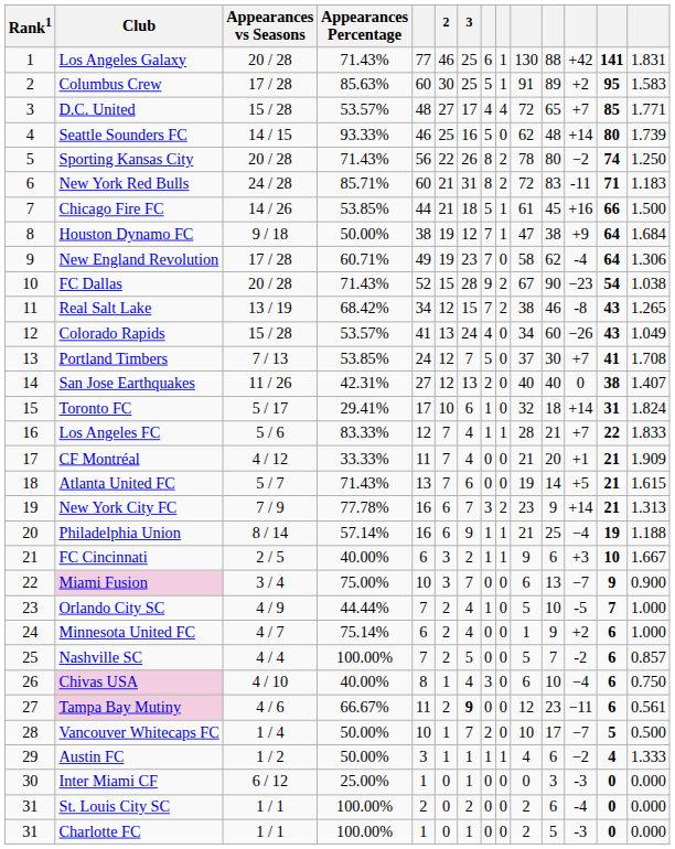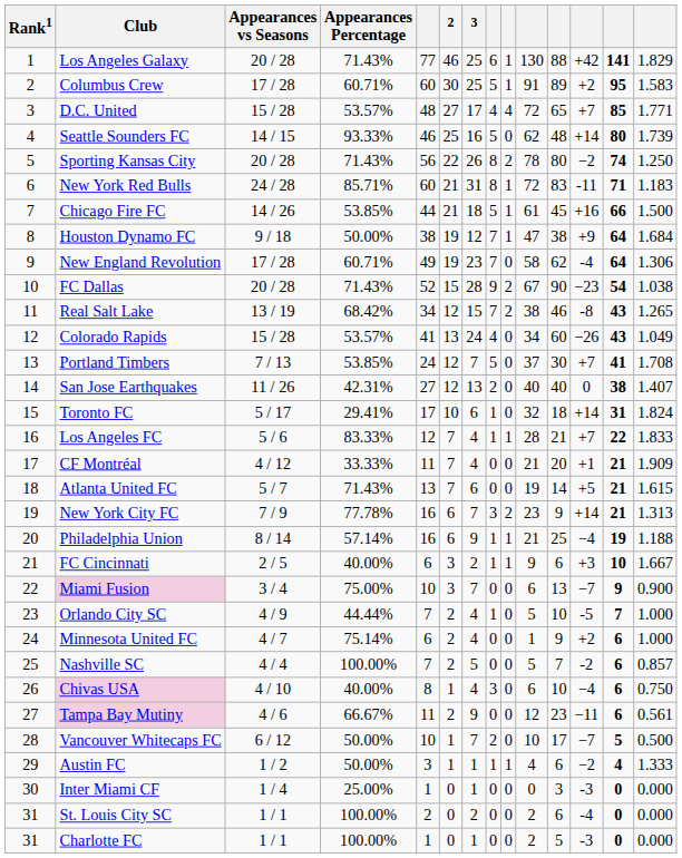 <table class="wikitable sortable" style="text-align:center">
 <tr>
 <th>Rank<sup>1</sup></th>
 <th>Club</th>
 <th>Appearances<br>vs Seasons</th>
 <th>Appearances<br>Percentage</th>
 <th></th>
 <th><sup>2</sup></th>
 <th><sup>3</sup></th>
 <th></th>
 <th></th>
 <th></th>
 <th></th>
 <th></th>
 <th></th>
 <th></th>
 </tr>
 <tr>
 <td>1</td>
 <td align="left"><a href='#'>Los Angeles Galaxy</a></td>
 <td>20 / 28</td>
 <td>71.43%</td>
 <td>77</td>
 <td>46</td>
 <td>25</td>
 <td>6</td>
 <td>1</td>
 <td>130</td>
 <td>88</td>
 <td>+42</td>
 <td><strong>141</strong></td>
-<td>1.831</td>
+<td>1.829</td>
 </tr>
 <tr>
 <td>2</td>
 <td align="left"><a href='#'>Columbus Crew</a></td>
 <td>17 / 28</td>
-<td>85.63%</td>
+<td>60.71%</td>
 <td>60</td>
 <td>30</td>
 <td>25</td>
 <td>5</td>
 <td>1</td>
 <td>91</td>
 <td>89</td>
 <td>+2</td>
 <td><strong>95</strong></td>
 <td>1.583</td>
 </tr>
 <tr>
 <td>3</td>
 <td align="left"><a href='#'>D.C. United</a></td>
 <td>15 / 28</td>
 <td>53.57%</td>
 <td>48</td>
 <td>27</td>
 <td>17</td>
 <td>4</td>
 <td>4</td>
 <td>72</td>
 <td>65</td>
 <td>+7</td>
 <td><strong>85</strong></td>
 <td>1.771</td>
 </tr>
 <tr>
 <td>4</td>
 <td align="left"><a href='#'>Seattle Sounders FC</a></td>
 <td>14 / 15</td>
 <td>93.33%</td>
 <td>46</td>
 <td>25</td>
 <td>16</td>
 <td>5</td>
 <td>0</td>
 <td>62</td>
 <td>48</td>
 <td>+14</td>
 <td><strong>80</strong></td>
 <td>1.739</td>
 </tr>
 <tr>
 <td>5</td>
 <td align="left"><a href='#'>Sporting Kansas City</a></td>
 <td>20 / 28</td>
 <td>71.43%</td>
 <td>56</td>
 <td>22</td>
 <td>26</td>
 <td>8</td>
 <td>2</td>
 <td>78</td>
 <td>80</td>
 <td>−2</td>
 <td><strong>74</strong></td>
 <td>1.250</td>
 </tr>
 <tr>
 <td>6</td>
 <td align="left"><a href='#'>New York Red Bulls</a></td>
 <td>24 / 28</td>
 <td>85.71%</td>
 <td>60</td>
 <td>21</td>
 <td>31</td>
 <td>8</td>
-<td>2</td>
+<td>1</td>
 <td>72</td>
 <td>83</td>
 <td>-11</td>
 <td><strong>71</strong></td>
 <td>1.183</td>
 </tr>
 <tr>
 <td>7</td>
 <td align="left"><a href='#'>Chicago Fire FC</a></td>
 <td>14 / 26</td>
 <td>53.85%</td>
 <td>44</td>
 <td>21</td>
 <td>18</td>
 <td>5</td>
 <td>1</td>
 <td>61</td>
 <td>45</td>
 <td>+16</td>
 <td><strong>66</strong></td>
 <td>1.500</td>
 </tr>
 <tr>
 <td>8</td>
 <td align="left"><a href='#'>Houston Dynamo FC</a></td>
 <td>9 / 18</td>
 <td>50.00%</td>
 <td>38</td>
 <td>19</td>
 <td>12</td>
 <td>7</td>
 <td>1</td>
 <td>47</td>
 <td>38</td>
 <td>+9</td>
 <td><strong>64</strong></td>
 <td>1.684</td>
 </tr>
 <tr>
 <td>9</td>
 <td align="left"><a href='#'>New England Revolution</a></td>
 <td>17 / 28</td>
 <td>60.71%</td>
 <td>49</td>
 <td>19</td>
 <td>23</td>
 <td>7</td>
 <td>0</td>
 <td>58</td>
 <td>62</td>
 <td>-4</td>
 <td><strong>64</strong></td>
 <td>1.306</td>
 </tr>
 <tr>
 <td>10</td>
 <td align="left"><a href='#'>FC Dallas</a></td>
 <td>20 / 28</td>
 <td>71.43%</td>
 <td>52</td>
 <td>15</td>
 <td>28</td>
 <td>9</td>
 <td>2</td>
 <td>67</td>
 <td>90</td>
 <td>−23</td>
 <td><strong>54</strong></td>
 <td>1.038</td>
 </tr>
 <tr>
 <td>11</td>
 <td align="left"><a href='#'>Real Salt Lake</a></td>
 <td>13 / 19</td>
 <td>68.42%</td>
 <td>34</td>
 <td>12</td>
 <td>15</td>
 <td>7</td>
 <td>2</td>
 <td>38</td>
 <td>46</td>
 <td>-8</td>
 <td><strong>43</strong></td>
 <td>1.265</td>
 </tr>
 <tr>
 <td>12</td>
 <td align="left"><a href='#'>Colorado Rapids</a></td>
 <td>15 / 28</td>
 <td>53.57%</td>
 <td>41</td>
 <td>13</td>
 <td>24</td>
 <td>4</td>
 <td>0</td>
 <td>34</td>
 <td>60</td>
 <td>−26</td>
 <td><strong>43</strong></td>
 <td>1.049</td>
 </tr>
 <tr>
 <td>13</td>
 <td align="left"><a href='#'>Portland Timbers</a></td>
 <td>7 / 13</td>
 <td>53.85%</td>
 <td>24</td>
 <td>12</td>
 <td>7</td>
 <td>5</td>
 <td>0</td>
 <td>37</td>
 <td>30</td>
 <td>+7</td>
 <td><strong>41</strong></td>
 <td>1.708</td>
 </tr>
 <tr>
 <td>14</td>
 <td align="left"><a href='#'>San Jose Earthquakes</a></td>
 <td>11 / 26</td>
 <td>42.31%</td>
 <td>27</td>
 <td>12</td>
 <td>13</td>
 <td>2</td>
 <td>0</td>
 <td>40</td>
 <td>40</td>
 <td>0</td>
 <td><strong>38</strong></td>
 <td>1.407</td>
 </tr>
 <tr>
 <td>15</td>
 <td align="left"><a href='#'>Toronto FC</a></td>
 <td>5 / 17</td>
 <td>29.41%</td>
 <td>17</td>
 <td>10</td>
 <td>6</td>
 <td>1</td>
 <td>0</td>
 <td>32</td>
 <td>18</td>
 <td>+14</td>
 <td><strong>31</strong></td>
 <td>1.824</td>
 </tr>
 <tr>
 <td>16</td>
 <td align="left"><a href='#'>Los Angeles FC</a></td>
 <td>5 / 6</td>
 <td>83.33%</td>
 <td>12</td>
 <td>7</td>
 <td>4</td>
 <td>1</td>
 <td>1</td>
 <td>28</td>
 <td>21</td>
 <td>+7</td>
 <td><strong>22</strong></td>
 <td>1.833</td>
 </tr>
 <tr>
 <td>17</td>
 <td align="left"><a href='#'>CF Montréal</a></td>
 <td>4 / 12</td>
 <td>33.33%</td>
 <td>11</td>
 <td>7</td>
 <td>4</td>
 <td>0</td>
 <td>0</td>
 <td>21</td>
 <td>20</td>
 <td>+1</td>
 <td><strong>21</strong></td>
 <td>1.909</td>
 </tr>
 <tr>
 <td>18</td>
 <td align="left"><a href='#'>Atlanta United FC</a></td>
 <td>5 / 7</td>
 <td>71.43%</td>
 <td>13</td>
 <td>7</td>
 <td>6</td>
 <td>0</td>
 <td>0</td>
 <td>19</td>
 <td>14</td>
 <td>+5</td>
 <td><strong>21</strong></td>
 <td>1.615</td>
 </tr>
 <tr>
 <td>19</td>
 <td align="left"><a href='#'>New York City FC</a></td>
 <td>7 / 9</td>
 <td>77.78%</td>
 <td>16</td>
 <td>6</td>
 <td>7</td>
 <td>3</td>
 <td>2</td>
 <td>23</td>
 <td>9</td>
 <td>+14</td>
 <td><strong>21</strong></td>
 <td>1.313</td>
 </tr>
 <tr>
 <td>20</td>
 <td align="left"><a href='#'>Philadelphia Union</a></td>
 <td>8 / 14</td>
 <td>57.14%</td>
 <td>16</td>
 <td>6</td>
 <td>9</td>
 <td>1</td>
 <td>1</td>
 <td>21</td>
 <td>25</td>
 <td>−4</td>
 <td><strong>19</strong></td>
 <td>1.188</td>
 </tr>
 <tr>
 <td>21</td>
 <td align="left"><a href='#'>FC Cincinnati</a></td>
 <td>2 / 5</td>
 <td>40.00%</td>
 <td>6</td>
 <td>3</td>
 <td>2</td>
 <td>1</td>
 <td>1</td>
 <td>9</td>
 <td>6</td>
 <td>+3</td>
 <td><strong>10</strong></td>
 <td>1.667</td>
 </tr>
 <tr>
 <td>22</td>
 <td style="background: #F2CEE0" align="left"><a href='#'>Miami Fusion</a></td>
 <td>3 / 4</td>
 <td>75.00%</td>
 <td>10</td>
 <td>3</td>
 <td>7</td>
 <td>0</td>
 <td>0</td>
 <td>6</td>
 <td>13</td>
 <td>−7</td>
 <td><strong>9</strong></td>
 <td>0.900</td>
 </tr>
 <tr>
 <td>23</td>
 <td align="left"><a href='#'>Orlando City SC</a></td>
 <td>4 / 9</td>
 <td>44.44%</td>
 <td>7</td>
 <td>2</td>
 <td>4</td>
 <td>1</td>
 <td>0</td>
 <td>5</td>
 <td>10</td>
 <td>-5</td>
 <td><strong>7</strong></td>
 <td>1.000</td>
 </tr>
 <tr>
 <td>24</td>
 <td align="left"><a href='#'>Minnesota United FC</a></td>
 <td>4 / 7</td>
 <td>75.14%</td>
 <td>6</td>
 <td>2</td>
 <td>4</td>
 <td>0</td>
 <td>0</td>
 <td>1</td>
 <td>9</td>
 <td>+2</td>
 <td><strong>6</strong></td>
 <td>1.000</td>
 </tr>
 <tr>
 <td>25</td>
 <td align="left"><a href='#'>Nashville SC</a></td>
 <td>4 / 4</td>
 <td>100.00%</td>
 <td>7</td>
 <td>2</td>
 <td>5</td>
 <td>0</td>
 <td>0</td>
 <td>5</td>
 <td>7</td>
 <td>-2</td>
 <td><strong>6</strong></td>
 <td>0.857</td>
 </tr>
 <tr>
 <td>26</td>
 <td style="background: #F2CEE0" align="left"><a href='#'>Chivas USA</a></td>
 <td>4 / 10</td>
 <td>40.00%</td>
 <td>8</td>
 <td>1</td>
 <td>4</td>
 <td>3</td>
 <td>0</td>
 <td>6</td>
 <td>10</td>
 <td>−4</td>
 <td><strong>6</strong></td>
 <td>0.750</td>
 </tr>
 <tr>
 <td>27</td>
 <td style="background: #F2CEE0" align="left"><a href='#'>Tampa Bay Mutiny</a></td>
 <td>4 / 6</td>
 <td>66.67%</td>
 <td>11</td>
 <td>2</td>
-<td><strong>9</strong></td>
+<td>9</td>
 <td>0</td>
 <td>0</td>
 <td>12</td>
 <td>23</td>
 <td>−11</td>
 <td><strong>6</strong></td>
 <td>0.561</td>
 </tr>
 <tr>
 <td>28</td>
 <td align="left"><a href='#'>Vancouver Whitecaps FC</a></td>
-<td>1 / 4</td>
+<td>6 / 12</td>
 <td>50.00%</td>
 <td>10</td>
 <td>1</td>
 <td>7</td>
 <td>2</td>
 <td>0</td>
 <td>10</td>
 <td>17</td>
 <td>−7</td>
 <td><strong>5</strong></td>
 <td>0.500</td>
 </tr>
 <tr>
 <td>29</td>
 <td align="left"><a href='#'>Austin FC</a></td>
 <td>1 / 2</td>
 <td>50.00%</td>
 <td>3</td>
 <td>1</td>
 <td>1</td>
 <td>1</td>
 <td>1</td>
 <td>4</td>
 <td>6</td>
 <td>−2</td>
 <td><strong>4</strong></td>
 <td>1.333</td>
 </tr>
 <tr>
 <td>30</td>
 <td align="left"><a href='#'>Inter Miami CF</a></td>
-<td>6 / 12</td>
+<td>1 / 4</td>
 <td>25.00%</td>
 <td>1</td>
 <td>0</td>
 <td>1</td>
 <td>0</td>
 <td>0</td>
 <td>0</td>
 <td>3</td>
 <td>-3</td>
 <td><strong>0</strong></td>
 <td>0.000</td>
 </tr>
 <tr>
 <td>31</td>
 <td align="left"><a href='#'>St. Louis City SC</a></td>
 <td>1 / 1</td>
 <td>100.00%</td>
 <td>2</td>
 <td>0</td>
 <td>2</td>
 <td>0</td>
 <td>0</td>
 <td>2</td>
 <td>6</td>
 <td>-4</td>
 <td><strong>0</strong></td>
 <td>0.000</td>
 </tr>
 <tr>
 <td>31</td>
 <td align="left"><a href='#'>Charlotte FC</a></td>
 <td>1 / 1</td>
 <td>100.00%</td>
 <td>1</td>
 <td>0</td>
 <td>1</td>
 <td>0</td>
 <td>0</td>
 <td>2</td>
 <td>5</td>
 <td>-3</td>
 <td><strong>0</strong></td>
 <td>0.000</td>
 </tr>
 </table>
